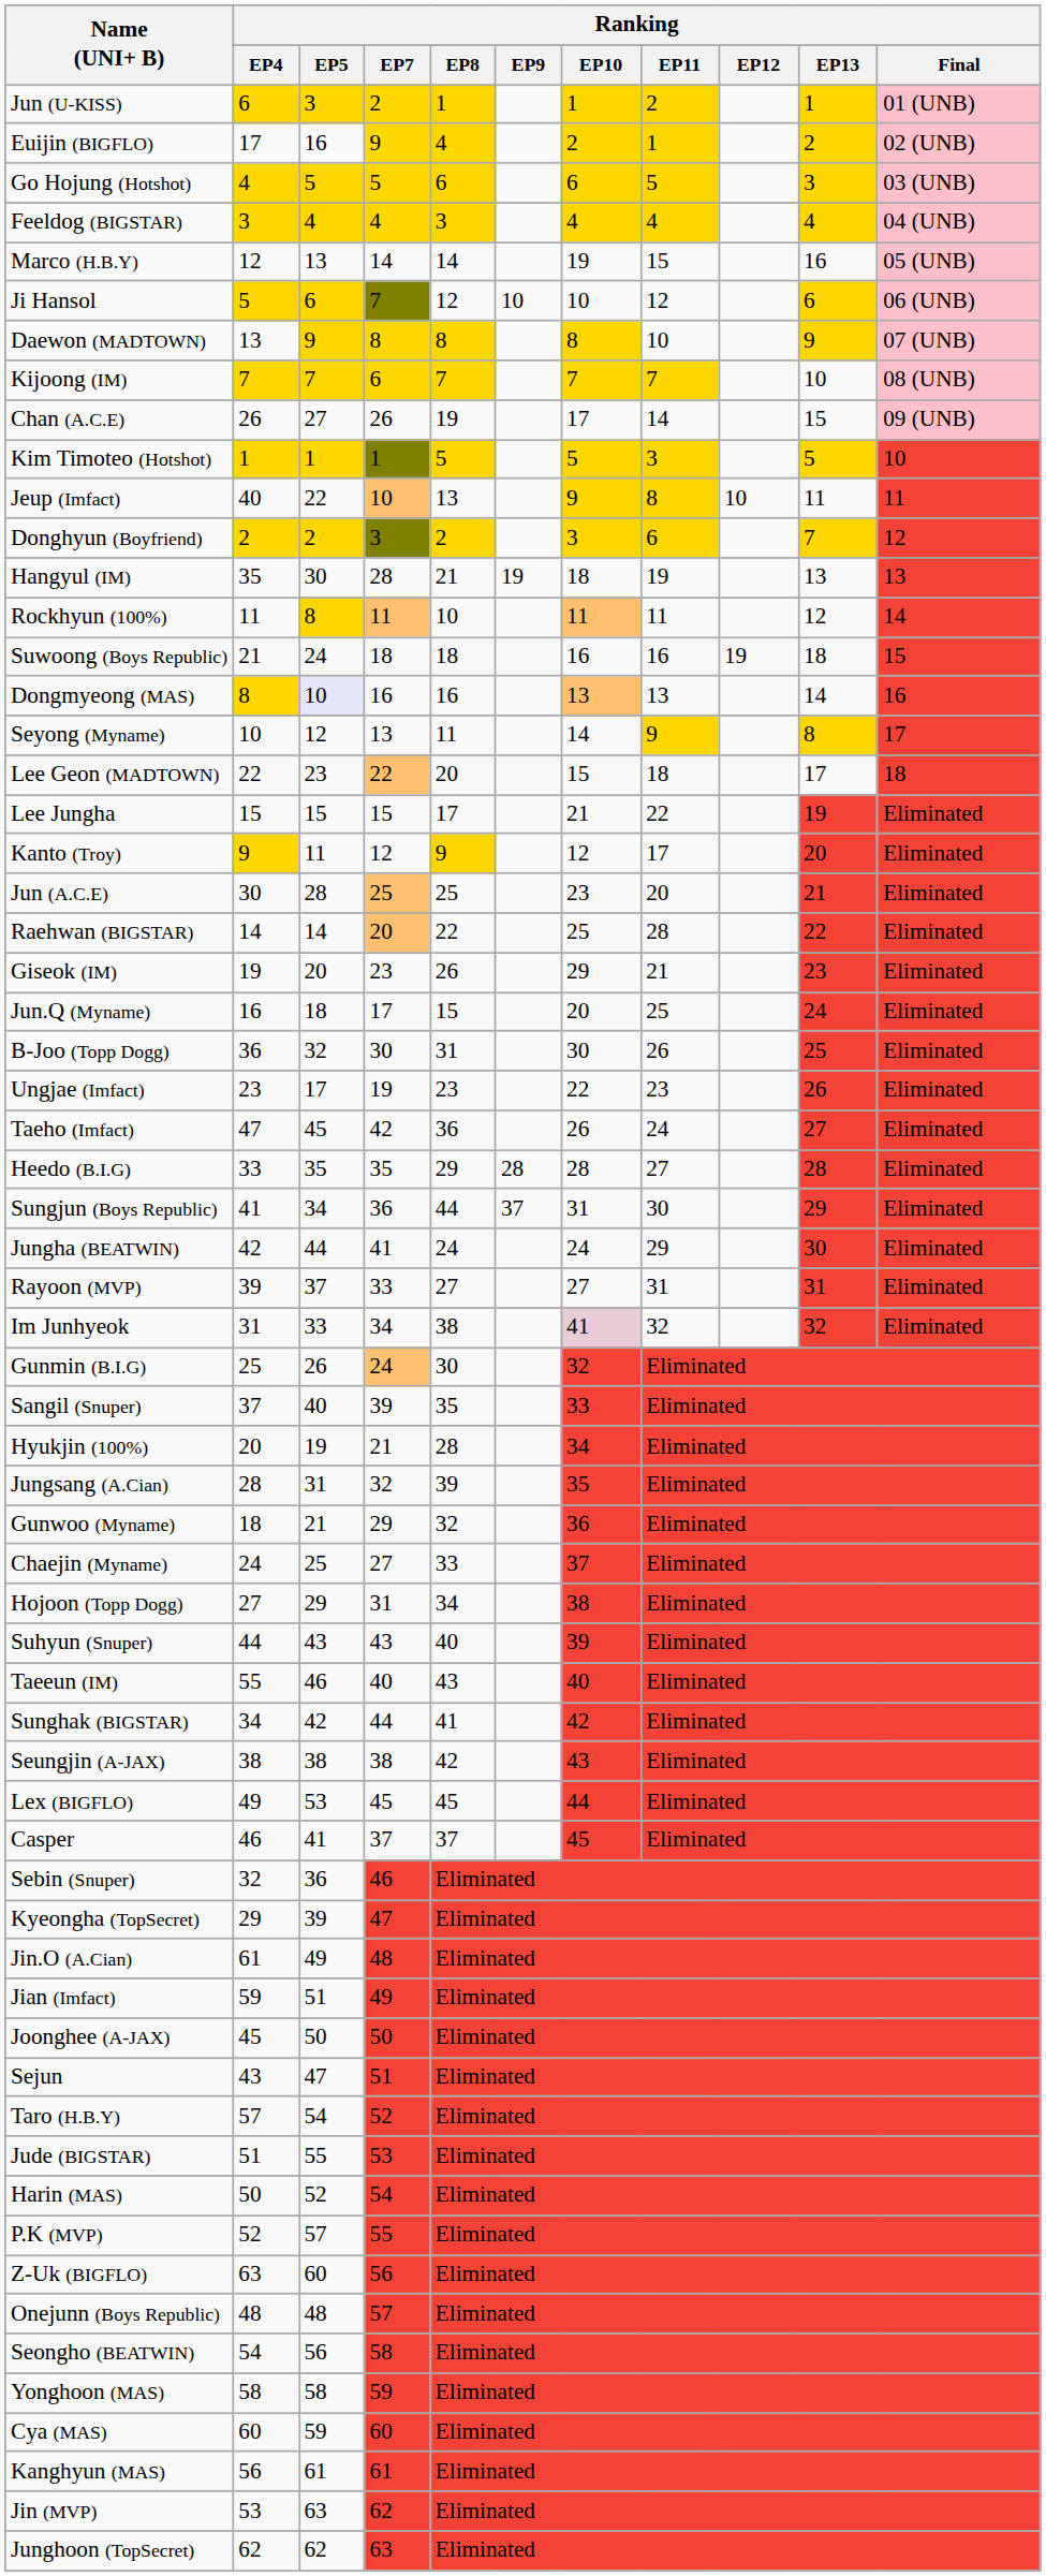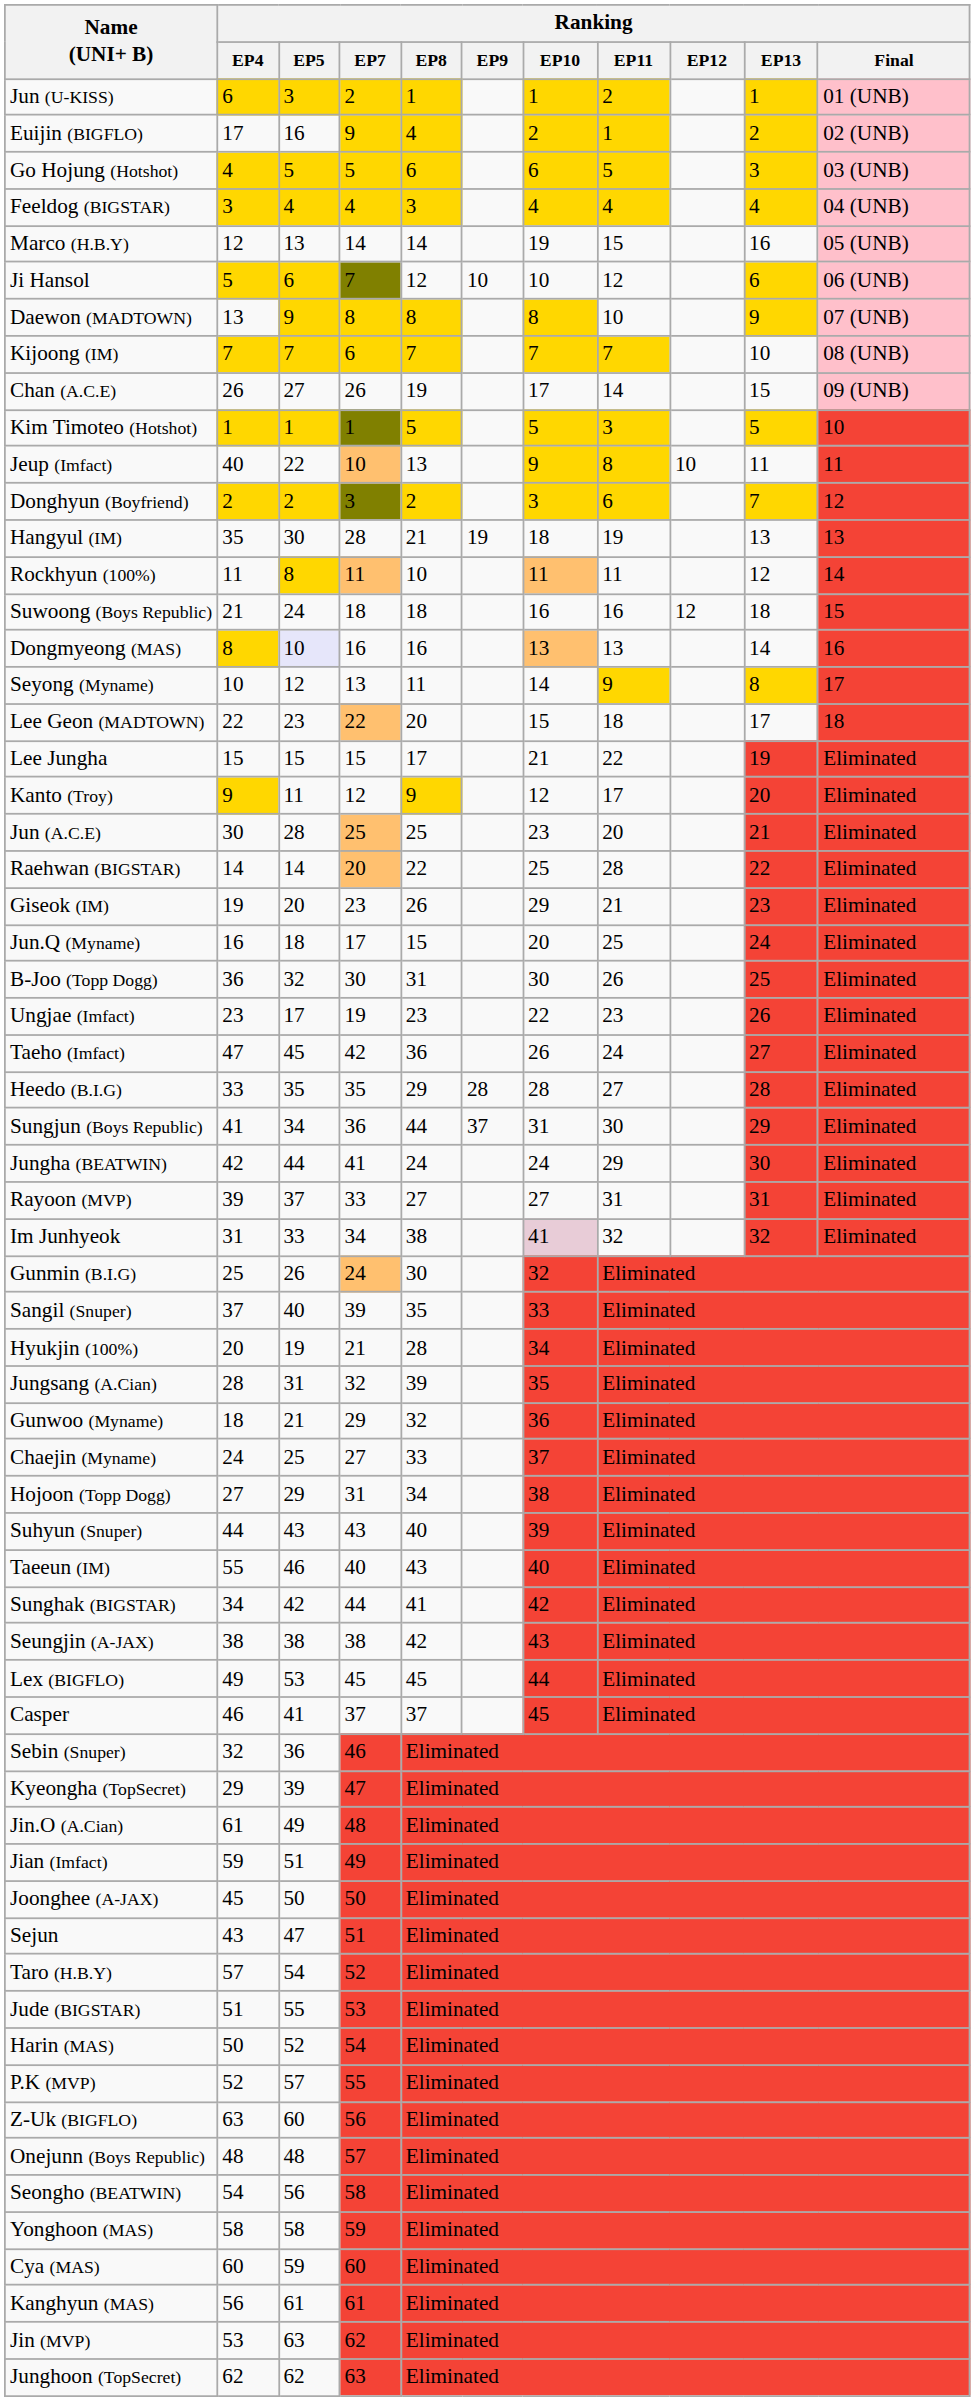 <table class="wikitable sortable center" style="font-size: 75%; white-space: nowrap;">
 <tr>
 <th style="width:22%;" rowspan="2">Name<br>(UNI+ B)</th>
 <th colspan=11>Ranking</th>
 </tr>
 <tr>
 <th><small>EP4</small></th>
 <th><small>EP5</small></th>
 <th><small>EP7</small></th>
 <th><small>EP8</small></th>
 <th><small>EP9</small></th>
 <th><small>EP10</small></th>
 <th><small>EP11</small></th>
 <th><small>EP12</small></th>
 <th><small>EP13</small></th>
 <th><small>Final</small></th>
 </tr>
 <tr>
 <td>Jun <small>(U-KISS)</small></td>
 <td style="background:gold">6</td>
 <td style="background:gold">3</td>
 <td style="background:gold">2</td>
 <td style="background:gold">1</td>
 <td></td>
 <td style="background:gold">1</td>
 <td style="background:gold">2</td>
 <td></td>
 <td style="background:gold">1</td>
 <td style="background:pink">01 (UNB)</td>
 </tr>
 <tr>
 <td>Euijin <small>(BIGFLO)</small></td>
 <td>17</td>
 <td>16</td>
 <td style="background:gold">9</td>
 <td style="background:gold">4</td>
 <td></td>
 <td style="background:gold">2</td>
 <td style="background:gold">1</td>
 <td></td>
 <td style="background:gold">2</td>
 <td style="background:pink">02 (UNB)</td>
 </tr>
 <tr>
 <td>Go Hojung <small>(Hotshot)</small></td>
 <td style="background:gold">4</td>
 <td style="background:gold">5</td>
 <td style="background:gold">5</td>
 <td style="background:gold">6</td>
 <td></td>
 <td style="background:gold">6</td>
 <td style="background:gold">5</td>
 <td></td>
 <td style="background:gold">3</td>
 <td style="background:pink">03 (UNB)</td>
 </tr>
 <tr>
 <td>Feeldog <small>(BIGSTAR)</small></td>
 <td style="background:gold">3</td>
 <td style="background:gold">4</td>
 <td style="background:gold">4</td>
 <td style="background:gold">3</td>
 <td></td>
 <td style="background:gold">4</td>
 <td style="background:gold">4</td>
 <td></td>
 <td style="background:gold">4</td>
 <td style="background:pink">04 (UNB)</td>
 </tr>
 <tr>
 <td>Marco <small>(H.B.Y)</small></td>
 <td>12</td>
 <td>13</td>
 <td>14</td>
 <td>14</td>
 <td></td>
 <td>19</td>
 <td>15</td>
 <td></td>
 <td>16</td>
 <td style="background:pink">05 (UNB)</td>
 </tr>
 <tr>
 <td>Ji Hansol</td>
 <td style="background:gold">5</td>
 <td style="background:gold">6</td>
 <td style="background:olive">7</td>
 <td>12</td>
 <td>10</td>
 <td>10</td>
 <td>12</td>
 <td></td>
 <td style="background:gold">6</td>
 <td style="background:pink">06 (UNB)</td>
 </tr>
 <tr>
 <td>Daewon <small>(MADTOWN)</small></td>
 <td>13</td>
 <td style="background:gold">9</td>
 <td style="background:gold">8</td>
 <td style="background:gold">8</td>
 <td></td>
 <td style="background:gold">8</td>
 <td>10</td>
 <td></td>
 <td style="background:gold">9</td>
 <td style="background:pink">07 (UNB)</td>
 </tr>
 <tr>
 <td>Kijoong <small>(IM)</small></td>
 <td style="background:gold">7</td>
 <td style="background:gold">7</td>
 <td style="background:gold">6</td>
 <td style="background:gold">7</td>
 <td></td>
 <td style="background:gold">7</td>
 <td style="background:gold">7</td>
 <td></td>
 <td>10</td>
 <td style="background:pink">08 (UNB)</td>
 </tr>
 <tr>
 <td>Chan <small>(A.C.E)</small></td>
 <td>26</td>
 <td>27</td>
 <td>26</td>
 <td>19</td>
 <td></td>
 <td>17</td>
 <td>14</td>
 <td></td>
 <td>15</td>
 <td style="background:pink">09 (UNB)</td>
 </tr>
 <tr>
 <td>Kim Timoteo <small>(Hotshot)</small></td>
 <td style="background:gold">1</td>
 <td style="background:gold">1</td>
 <td style="background:olive">1</td>
 <td style="background:gold">5</td>
 <td></td>
 <td style="background:gold">5</td>
 <td style="background:gold">3</td>
 <td></td>
 <td style="background:gold">5</td>
 <td style="background:#F44336">10</td>
 </tr>
 <tr>
 <td>Jeup <small>(Imfact)</small></td>
 <td>40</td>
 <td>22</td>
 <td style="background:#FFC06F">10</td>
 <td>13</td>
 <td></td>
 <td style="background:gold">9</td>
 <td style="background:gold">8</td>
 <td>10</td>
 <td>11</td>
 <td style="background:#F44336">11</td>
 </tr>
 <tr>
 <td>Donghyun <small>(Boyfriend)</small></td>
 <td style="background:gold">2</td>
 <td style="background:gold">2</td>
 <td style="background:olive">3</td>
 <td style="background:gold">2</td>
 <td></td>
 <td style="background:gold">3</td>
 <td style="background:gold">6</td>
 <td></td>
 <td style="background:gold">7</td>
 <td style="background:#F44336">12</td>
 </tr>
 <tr>
 <td>Hangyul <small>(IM)</small></td>
 <td>35</td>
 <td>30</td>
 <td>28</td>
 <td>21</td>
 <td>19</td>
 <td>18</td>
 <td>19</td>
 <td></td>
 <td>13</td>
 <td style="background:#F44336">13</td>
 </tr>
 <tr>
 <td>Rockhyun <small>(100%)</small></td>
 <td>11</td>
 <td style="background:gold">8</td>
 <td style="background:#FFC06F">11</td>
 <td>10</td>
 <td></td>
 <td style="background:#FFC06F">11</td>
 <td>11</td>
 <td></td>
 <td>12</td>
 <td style="background:#F44336">14</td>
 </tr>
 <tr>
 <td>Suwoong <small>(Boys Republic)</small></td>
 <td>21</td>
 <td>24</td>
 <td>18</td>
 <td>18</td>
 <td></td>
 <td>16</td>
 <td>16</td>
-<td>19</td>
+<td>12</td>
 <td>18</td>
 <td style="background:#F44336">15</td>
 </tr>
 <tr>
 <td>Dongmyeong <small>(MAS)</small></td>
 <td style="background:gold">8</td>
 <td style="background: lavender;">10</td>
 <td>16</td>
 <td>16</td>
 <td></td>
 <td style="background:#FFC06F">13</td>
 <td>13</td>
 <td></td>
 <td>14</td>
 <td style="background:#F44336">16</td>
 </tr>
 <tr>
 <td>Seyong <small>(Myname)</small></td>
 <td>10</td>
 <td>12</td>
 <td>13</td>
 <td>11</td>
 <td></td>
 <td>14</td>
 <td style="background:gold">9</td>
 <td></td>
 <td style="background:gold">8</td>
 <td style="background:#F44336">17</td>
 </tr>
 <tr>
 <td>Lee Geon <small>(MADTOWN)</small></td>
 <td>22</td>
 <td>23</td>
 <td style="background:#FFC06F">22</td>
 <td>20</td>
 <td></td>
 <td>15</td>
 <td>18</td>
 <td></td>
 <td>17</td>
 <td style="background:#F44336">18</td>
 </tr>
 <tr>
 <td>Lee Jungha</td>
 <td>15</td>
 <td>15</td>
 <td>15</td>
 <td>17</td>
 <td></td>
 <td>21</td>
 <td>22</td>
 <td></td>
 <td style="background:#F44336">19</td>
 <td data-sort-value=19 colspan="3" style="background:#F44336">Eliminated</td>
 </tr>
 <tr>
 <td>Kanto <small>(Troy)</small></td>
 <td style="background:gold">9</td>
 <td>11</td>
 <td>12</td>
 <td style="background:gold">9</td>
 <td></td>
 <td>12</td>
 <td>17</td>
 <td></td>
 <td style="background:#F44336">20</td>
 <td data-sort-value=20 colspan="3" style="background:#F44336">Eliminated</td>
 </tr>
 <tr>
 <td>Jun <small>(A.C.E)</small></td>
 <td>30</td>
 <td>28</td>
 <td style="background:#FFC06F">25</td>
 <td>25</td>
 <td></td>
 <td>23</td>
 <td>20</td>
 <td></td>
 <td style="background:#F44336">21</td>
 <td data-sort-value=21 colspan="3" style="background:#F44336">Eliminated</td>
 </tr>
 <tr>
 <td>Raehwan <small>(BIGSTAR)</small></td>
 <td>14</td>
 <td>14</td>
 <td style="background:#FFC06F">20</td>
 <td>22</td>
 <td></td>
 <td>25</td>
 <td>28</td>
 <td></td>
 <td style="background:#F44336">22</td>
 <td data-sort-value=22 colspan="3" style="background:#F44336">Eliminated</td>
 </tr>
 <tr>
 <td>Giseok <small>(IM)</small></td>
 <td>19</td>
 <td>20</td>
 <td>23</td>
 <td>26</td>
 <td></td>
 <td>29</td>
 <td>21</td>
 <td></td>
 <td style="background:#F44336">23</td>
 <td data-sort-value=23 colspan="3" style="background:#F44336">Eliminated</td>
 </tr>
 <tr>
 <td>Jun.Q <small>(Myname)</small></td>
 <td>16</td>
 <td>18</td>
 <td>17</td>
 <td>15</td>
 <td></td>
 <td>20</td>
 <td>25</td>
 <td></td>
 <td style="background:#F44336">24</td>
 <td data-sort-value=24 colspan="3" style="background:#F44336">Eliminated</td>
 </tr>
 <tr>
 <td>B-Joo <small>(Topp Dogg)</small></td>
 <td>36</td>
 <td>32</td>
 <td>30</td>
 <td>31</td>
 <td></td>
 <td>30</td>
 <td>26</td>
 <td></td>
 <td style="background:#F44336">25</td>
 <td data-sort-value=25 colspan="3" style="background:#F44336">Eliminated</td>
 </tr>
 <tr>
 <td>Ungjae <small>(Imfact)</small></td>
 <td>23</td>
 <td>17</td>
 <td>19</td>
 <td>23</td>
 <td></td>
 <td>22</td>
 <td>23</td>
 <td></td>
 <td style="background:#F44336">26</td>
 <td data-sort-value=26 colspan="3" style="background:#F44336">Eliminated</td>
 </tr>
 <tr>
 <td>Taeho <small>(Imfact)</small></td>
 <td>47</td>
 <td>45</td>
 <td>42</td>
 <td>36</td>
 <td></td>
 <td>26</td>
 <td>24</td>
 <td></td>
 <td style="background:#F44336">27</td>
 <td data-sort-value=27 colspan="3" style="background:#F44336">Eliminated</td>
 </tr>
 <tr>
 <td>Heedo <small>(B.I.G)</small></td>
 <td>33</td>
 <td>35</td>
 <td>35</td>
 <td>29</td>
 <td>28</td>
 <td>28</td>
 <td>27</td>
 <td></td>
 <td style="background:#F44336">28</td>
 <td data-sort-value=28 colspan="3" style="background:#F44336">Eliminated</td>
 </tr>
 <tr>
 <td>Sungjun <small>(Boys Republic)</small></td>
 <td>41</td>
 <td>34</td>
 <td>36</td>
 <td>44</td>
 <td>37</td>
 <td>31</td>
 <td>30</td>
 <td></td>
 <td style="background:#F44336">29</td>
 <td data-sort-value=29 colspan="3" style="background:#F44336">Eliminated</td>
 </tr>
 <tr>
 <td>Jungha <small>(BEATWIN)</small></td>
 <td>42</td>
 <td>44</td>
 <td>41</td>
 <td>24</td>
 <td></td>
 <td>24</td>
 <td>29</td>
 <td></td>
 <td style="background:#F44336">30</td>
 <td data-sort-value=30 colspan="3" style="background:#F44336">Eliminated</td>
 </tr>
 <tr>
 <td>Rayoon <small>(MVP)</small></td>
 <td>39</td>
 <td>37</td>
 <td>33</td>
 <td>27</td>
 <td></td>
 <td>27</td>
 <td>31</td>
 <td></td>
 <td style="background:#F44336">31</td>
 <td data-sort-value=31 colspan="3" style="background:#F44336">Eliminated</td>
 </tr>
 <tr>
 <td>Im Junhyeok</td>
 <td>31</td>
 <td>33</td>
 <td>34</td>
 <td>38</td>
 <td></td>
 <td style="background:#E8CCD7">41</td>
 <td>32</td>
 <td></td>
 <td style="background:#F44336">32</td>
 <td data-sort-value=32 colspan="3" style="background:#F44336">Eliminated</td>
 </tr>
 <tr>
 <td>Gunmin <small>(B.I.G)</small></td>
 <td>25</td>
 <td>26</td>
 <td style="background:#FFC06F">24</td>
 <td>30</td>
 <td></td>
 <td style="background:#F44336">32</td>
 <td data-sort-value=33 colspan="5" style="background:#F44336">Eliminated</td>
 </tr>
 <tr>
 <td>Sangil <small>(Snuper)</small></td>
 <td>37</td>
 <td>40</td>
 <td>39</td>
 <td>35</td>
 <td></td>
 <td style="background:#F44336">33</td>
 <td data-sort-value=34 colspan="5" style="background:#F44336">Eliminated</td>
 </tr>
 <tr>
 <td>Hyukjin <small>(100%)</small></td>
 <td>20</td>
 <td>19</td>
 <td>21</td>
 <td>28</td>
 <td></td>
 <td style="background:#F44336">34</td>
 <td data-sort-value=35 colspan="5" style="background:#F44336">Eliminated</td>
 </tr>
 <tr>
 <td>Jungsang <small>(A.Cian)</small></td>
 <td>28</td>
 <td>31</td>
 <td>32</td>
 <td>39</td>
 <td></td>
 <td style="background:#F44336">35</td>
 <td data-sort-value=36 colspan="5" style="background:#F44336">Eliminated</td>
 </tr>
 <tr>
 <td>Gunwoo <small>(Myname)</small></td>
 <td>18</td>
 <td>21</td>
 <td>29</td>
 <td>32</td>
 <td></td>
 <td style="background:#F44336">36</td>
 <td data-sort-value=37 colspan="5" style="background:#F44336">Eliminated</td>
 </tr>
 <tr>
 <td>Chaejin <small>(Myname)</small></td>
 <td>24</td>
 <td>25</td>
 <td>27</td>
 <td>33</td>
 <td></td>
 <td style="background:#F44336">37</td>
 <td data-sort-value=38 colspan="5" style="background:#F44336">Eliminated</td>
 </tr>
 <tr>
 <td>Hojoon <small>(Topp Dogg)</small></td>
 <td>27</td>
 <td>29</td>
 <td>31</td>
 <td>34</td>
 <td></td>
 <td style="background:#F44336">38</td>
 <td data-sort-value=39 colspan="5" style="background:#F44336">Eliminated</td>
 </tr>
 <tr>
 <td>Suhyun <small>(Snuper)</small></td>
 <td>44</td>
 <td>43</td>
 <td>43</td>
 <td>40</td>
 <td></td>
 <td style="background:#F44336">39</td>
 <td data-sort-value=40 colspan="5" style="background:#F44336">Eliminated</td>
 </tr>
 <tr>
 <td>Taeeun <small>(IM)</small></td>
 <td>55</td>
 <td>46</td>
 <td>40</td>
 <td>43</td>
 <td></td>
 <td style="background:#F44336">40</td>
 <td data-sort-value=41 colspan="5" style="background:#F44336">Eliminated</td>
 </tr>
 <tr>
 <td>Sunghak <small>(BIGSTAR)</small></td>
 <td>34</td>
 <td>42</td>
 <td>44</td>
 <td>41</td>
 <td></td>
 <td style="background:#F44336">42</td>
 <td data-sort-value=42 colspan="5" style="background:#F44336">Eliminated</td>
 </tr>
 <tr>
 <td>Seungjin <small>(A-JAX)</small></td>
 <td>38</td>
 <td>38</td>
 <td>38</td>
 <td>42</td>
 <td></td>
 <td style="background:#F44336">43</td>
 <td data-sort-value=43 colspan="5" style="background:#F44336">Eliminated</td>
 </tr>
 <tr>
 <td>Lex <small>(BIGFLO)</small></td>
 <td>49</td>
 <td>53</td>
 <td>45</td>
 <td>45</td>
 <td></td>
 <td style="background:#F44336">44</td>
 <td data-sort-value=44 colspan="5" style="background:#F44336">Eliminated</td>
 </tr>
 <tr>
 <td>Casper</td>
 <td>46</td>
 <td>41</td>
 <td>37</td>
 <td>37</td>
 <td></td>
 <td style="background:#F44336">45</td>
 <td data-sort-value=45 colspan="5" style="background:#F44336">Eliminated</td>
 </tr>
 <tr>
 <td>Sebin <small>(Snuper)</small></td>
 <td>32</td>
 <td>36</td>
 <td style="background:#F44336">46</td>
 <td data-sort-value=46 colspan="8" style="background:#F44336">Eliminated</td>
 </tr>
 <tr>
 <td>Kyeongha <small>(TopSecret)</small></td>
 <td>29</td>
 <td>39</td>
 <td style="background:#F44336">47</td>
 <td data-sort-value=47 colspan="8" style="background:#F44336">Eliminated</td>
 </tr>
 <tr>
 <td>Jin.O <small>(A.Cian)</small></td>
 <td>61</td>
 <td>49</td>
 <td style="background:#F44336">48</td>
 <td data-sort-value=48 colspan="8" style="background:#F44336">Eliminated</td>
 </tr>
 <tr>
 <td>Jian <small>(Imfact)</small></td>
 <td>59</td>
 <td>51</td>
 <td style="background:#F44336">49</td>
 <td data-sort-value=49 colspan="8" style="background:#F44336">Eliminated</td>
 </tr>
 <tr>
 <td>Joonghee <small>(A-JAX)</small></td>
 <td>45</td>
 <td>50</td>
 <td style="background:#F44336">50</td>
 <td data-sort-value=50 colspan="8" style="background:#F44336">Eliminated</td>
 </tr>
 <tr>
 <td>Sejun</td>
 <td>43</td>
 <td>47</td>
 <td style="background:#F44336">51</td>
 <td data-sort-value=51 colspan="8" style="background:#F44336">Eliminated</td>
 </tr>
 <tr>
 <td>Taro <small>(H.B.Y)</small></td>
 <td>57</td>
 <td>54</td>
 <td style="background:#F44336">52</td>
 <td data-sort-value=52 colspan="8" style="background:#F44336">Eliminated</td>
 </tr>
 <tr>
 <td>Jude <small>(BIGSTAR)</small></td>
 <td>51</td>
 <td>55</td>
 <td style="background:#F44336">53</td>
 <td data-sort-value=53 colspan="8" style="background:#F44336">Eliminated</td>
 </tr>
 <tr>
 <td>Harin <small>(MAS)</small></td>
 <td>50</td>
 <td>52</td>
 <td style="background:#F44336">54</td>
 <td data-sort-value=54 colspan="8" style="background:#F44336">Eliminated</td>
 </tr>
 <tr>
 <td>P.K <small>(MVP)</small></td>
 <td>52</td>
 <td>57</td>
 <td style="background:#F44336">55</td>
 <td data-sort-value=55 colspan="8" style="background:#F44336">Eliminated</td>
 </tr>
 <tr>
 <td>Z-Uk <small>(BIGFLO)</small></td>
 <td>63</td>
 <td>60</td>
 <td style="background:#F44336">56</td>
 <td data-sort-value=56 colspan="8" style="background:#F44336">Eliminated</td>
 </tr>
 <tr>
 <td>Onejunn <small>(Boys Republic)</small></td>
 <td>48</td>
 <td>48</td>
 <td style="background:#F44336">57</td>
 <td data-sort-value=57 colspan="8" style="background:#F44336">Eliminated</td>
 </tr>
 <tr>
 <td>Seongho <small>(BEATWIN)</small></td>
 <td>54</td>
 <td>56</td>
 <td style="background:#F44336">58</td>
 <td data-sort-value=58 colspan="8" style="background:#F44336">Eliminated</td>
 </tr>
 <tr>
 <td>Yonghoon <small>(MAS)</small></td>
 <td>58</td>
 <td>58</td>
 <td style="background:#F44336">59</td>
 <td data-sort-value=59 colspan="8" style="background:#F44336">Eliminated</td>
 </tr>
 <tr>
 <td>Cya <small>(MAS)</small></td>
 <td>60</td>
 <td>59</td>
 <td style="background:#F44336">60</td>
 <td data-sort-value=60 colspan="8" style="background:#F44336">Eliminated</td>
 </tr>
 <tr>
 <td>Kanghyun <small>(MAS)</small></td>
 <td>56</td>
 <td>61</td>
 <td style="background:#F44336">61</td>
 <td data-sort-value=61 colspan="8" style="background:#F44336">Eliminated</td>
 </tr>
 <tr>
 <td>Jin <small>(MVP)</small></td>
 <td>53</td>
 <td>63</td>
 <td style="background:#F44336">62</td>
 <td data-sort-value=62 colspan="8" style="background:#F44336">Eliminated</td>
 </tr>
 <tr>
 <td>Junghoon <small>(TopSecret)</small></td>
 <td>62</td>
 <td>62</td>
 <td style="background:#F44336">63</td>
 <td data-sort-value=63 colspan="8" style="background:#F44336">Eliminated</td>
 </tr>
 </table>
